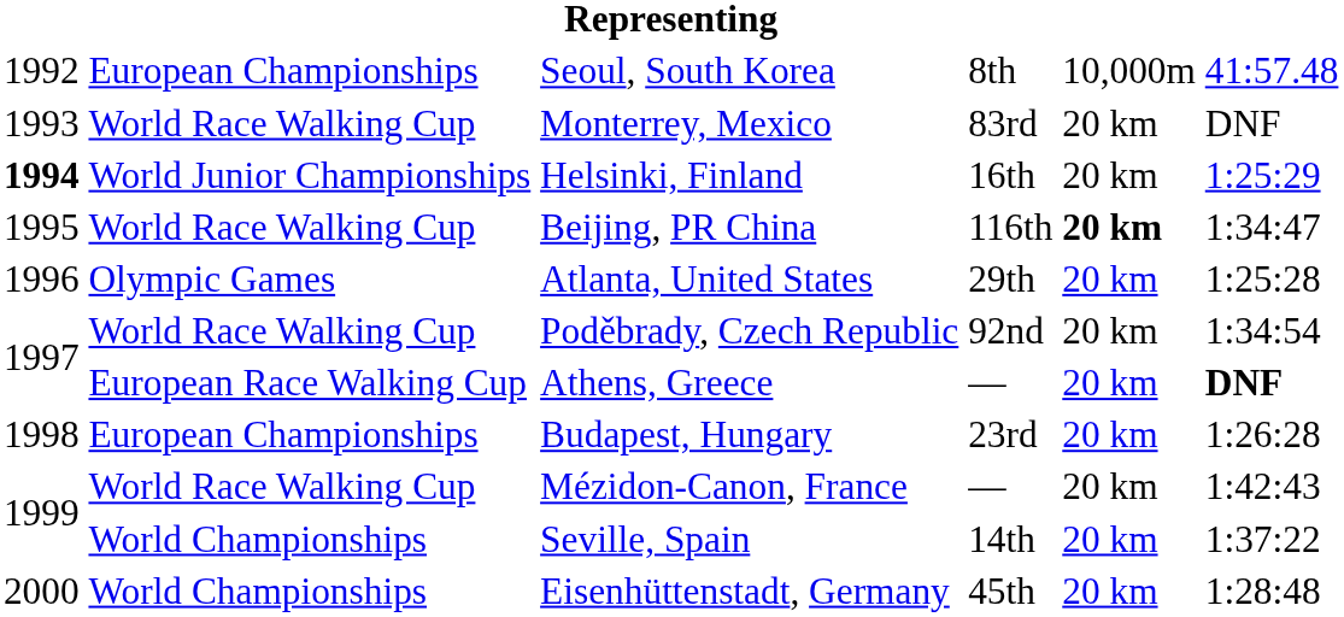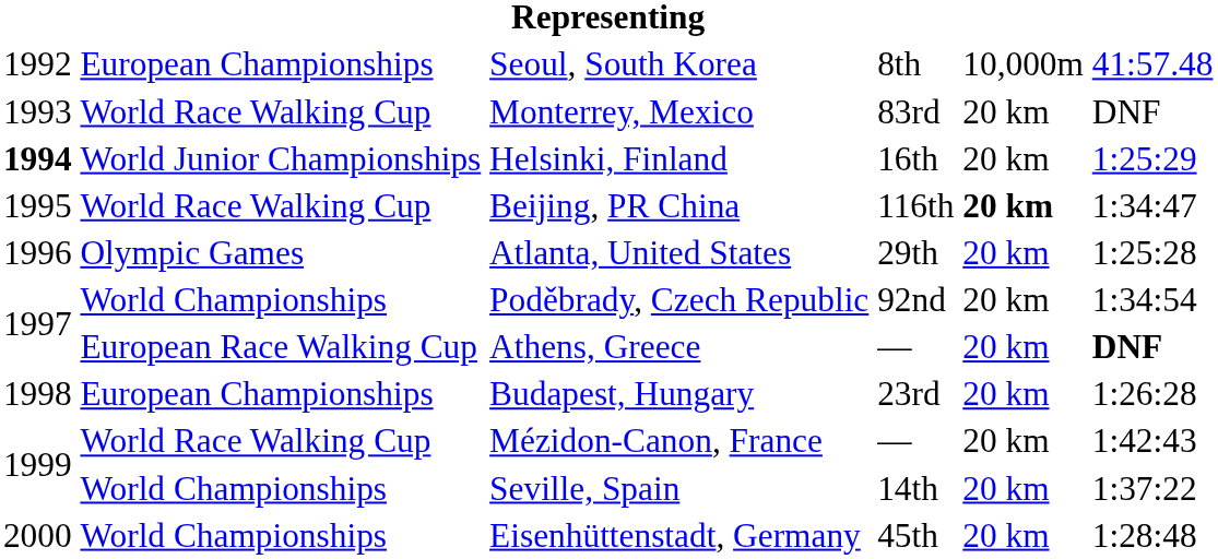 <table>
 <tr>
 <th colspan="6">Representing </th>
 </tr>
 <tr>
 <td>1992</td>
 <td><a href='#'>European Championships</a></td>
 <td><a href='#'>Seoul</a>, <a href='#'>South Korea</a></td>
 <td>8th</td>
 <td>10,000m</td>
 <td><a href='#'>41:57.48</a></td>
 </tr>
 <tr>
 <td>1993</td>
 <td><a href='#'>World Race Walking Cup</a></td>
 <td><a href='#'>Monterrey, Mexico</a></td>
 <td>83rd</td>
 <td>20 km</td>
 <td>DNF</td>
 </tr>
 <tr>
 <td><strong>1994</strong></td>
 <td><a href='#'>World Junior Championships</a></td>
 <td><a href='#'>Helsinki, Finland</a></td>
 <td>16th</td>
 <td>20 km</td>
 <td><a href='#'>1:25:29</a></td>
 </tr>
 <tr>
 <td>1995</td>
 <td><a href='#'>World Race Walking Cup</a></td>
 <td><a href='#'>Beijing</a>, <a href='#'>PR China</a></td>
 <td>116th</td>
 <td><strong>20 km</strong></td>
 <td>1:34:47</td>
 </tr>
 <tr>
 <td>1996</td>
 <td><a href='#'>Olympic Games</a></td>
 <td><a href='#'>Atlanta, United States</a></td>
 <td>29th</td>
 <td><a href='#'>20 km</a></td>
 <td>1:25:28</td>
 </tr>
 <tr>
 <td rowspan=2>1997</td>
-<td><a href='#'>World Race Walking Cup</a></td>
+<td><a href='#'>World Championships</a></td>
 <td><a href='#'>Poděbrady</a>, <a href='#'>Czech Republic</a></td>
 <td>92nd</td>
 <td>20 km</td>
 <td>1:34:54</td>
 </tr>
 <tr>
 <td><a href='#'>European Race Walking Cup</a></td>
 <td><a href='#'>Athens, Greece</a></td>
 <td>—</td>
 <td><a href='#'>20 km</a></td>
 <td><strong>DNF</strong></td>
 </tr>
 <tr>
 <td>1998</td>
 <td><a href='#'>European Championships</a></td>
 <td><a href='#'>Budapest, Hungary</a></td>
 <td>23rd</td>
 <td><a href='#'>20 km</a></td>
 <td>1:26:28</td>
 </tr>
 <tr>
 <td rowspan=2>1999</td>
 <td><a href='#'>World Race Walking Cup</a></td>
 <td><a href='#'>Mézidon-Canon</a>, <a href='#'>France</a></td>
 <td>—</td>
 <td>20 km</td>
 <td>1:42:43</td>
 </tr>
 <tr>
 <td><a href='#'>World Championships</a></td>
 <td><a href='#'>Seville, Spain</a></td>
 <td>14th</td>
 <td><a href='#'>20 km</a></td>
 <td>1:37:22</td>
 </tr>
 <tr>
 <td>2000</td>
 <td><a href='#'>World Championships</a></td>
 <td><a href='#'>Eisenhüttenstadt</a>, <a href='#'>Germany</a></td>
 <td>45th</td>
 <td><a href='#'>20 km</a></td>
 <td>1:28:48</td>
 </tr>
 </table>
